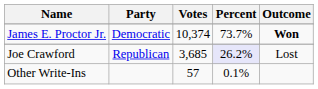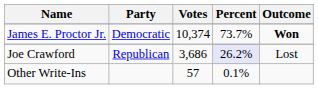 <table class=wikitable style="text-align:center">
 <tr>
 <th>Name</th>
 <th>Party</th>
 <th>Votes</th>
 <th>Percent</th>
 <th>Outcome</th>
 </tr>
 <tr>
 </tr>
 <tr>
 <td align=left><a href='#'>James E. Proctor Jr.</a></td>
 <td><a href='#'>Democratic</a></td>
 <td>10,374</td>
 <td>73.7%</td>
 <td><strong>Won</strong></td>
 </tr>
 <tr>
 </tr>
 <tr>
 <td align=left>Joe Crawford</td>
 <td><a href='#'>Republican</a></td>
-<td>3,685</td>
+<td>3,686</td>
 <td style="background: lavender;">26.2%</td>
 <td>Lost</td>
 </tr>
 <tr>
 <td align=left>Other Write-Ins</td>
 <td></td>
 <td>57</td>
 <td>0.1%</td>
 <td></td>
 </tr>
 </table>
